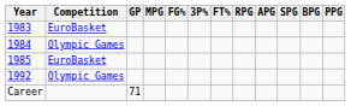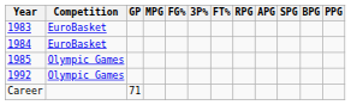 <table class="wikitable sortable" style="font-size:95%; text-align:right;">
 <tr>
 <th>Year</th>
 <th>Competition</th>
 <th>GP</th>
 <th>MPG</th>
 <th>FG%</th>
 <th>3P%</th>
 <th>FT%</th>
 <th>RPG</th>
 <th>APG</th>
 <th>SPG</th>
 <th>BPG</th>
 <th>PPG</th>
 </tr>
 <tr style="text-align: Center;">
 <td style="text-align:left;"><a href='#'>1983</a></td>
 <td style="text-align:left;"><a href='#'>EuroBasket</a></td>
 <td></td>
 <td></td>
 <td></td>
 <td></td>
 <td></td>
 <td></td>
 <td></td>
 <td></td>
 <td></td>
 <td></td>
 </tr>
 <tr style="text-align: Center;">
 <td style="text-align:left;"><a href='#'>1984</a></td>
-<td style="text-align:left;"><a href='#'>Olympic Games</a></td>
+<td style="text-align:left;"><a href='#'>EuroBasket</a></td>
 <td></td>
 <td></td>
 <td></td>
 <td></td>
 <td></td>
 <td></td>
 <td></td>
 <td></td>
 <td></td>
 <td></td>
 </tr>
 <tr style="text-align: Center;">
 <td style="text-align:left;"><a href='#'>1985</a></td>
-<td style="text-align:left;"><a href='#'>EuroBasket</a></td>
+<td style="text-align:left;"><a href='#'>Olympic Games</a></td>
 <td></td>
 <td></td>
 <td></td>
 <td></td>
 <td></td>
 <td></td>
 <td></td>
 <td></td>
 <td></td>
 <td></td>
 </tr>
 <tr style="text-align: Center;">
 <td style="text-align:left;"><a href='#'>1992</a></td>
 <td style="text-align:left;"><a href='#'>Olympic Games</a></td>
 <td></td>
 <td></td>
 <td></td>
 <td></td>
 <td></td>
 <td></td>
 <td></td>
 <td></td>
 <td></td>
 <td></td>
 </tr>
 <tr style="text-align: Center;">
 <td style="text-align:left;">Career</td>
 <td style="text-align:left;"></td>
 <td>71</td>
 <td></td>
 <td></td>
 <td></td>
 <td></td>
 <td></td>
 <td></td>
 <td></td>
 <td></td>
 <td></td>
 </tr>
 </table>
